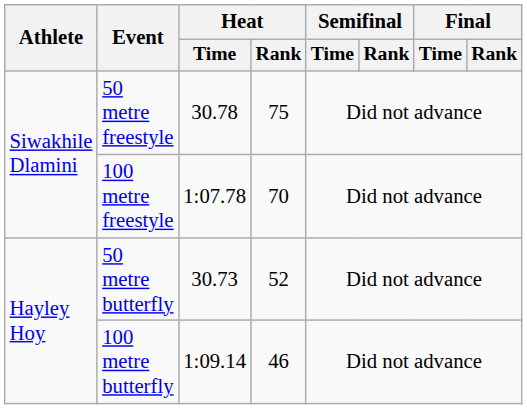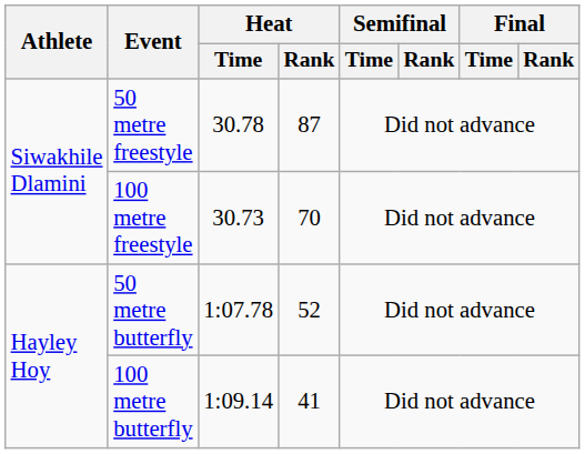 <table class="wikitable" style="text-align:center; font-size:90%; width:50%;">
 <tr>
 <th rowspan="2">Athlete</th>
 <th rowspan="2">Event</th>
 <th colspan="2">Heat</th>
 <th colspan="2">Semifinal</th>
 <th colspan="2">Final</th>
 </tr>
 <tr style="font-size:95%">
 <th>Time</th>
 <th>Rank</th>
 <th>Time</th>
 <th>Rank</th>
 <th>Time</th>
 <th>Rank</th>
 </tr>
 <tr>
 <td align=left rowspan=2><a href='#'>Siwakhile Dlamini</a></td>
 <td align=left><a href='#'>50 metre freestyle</a></td>
 <td>30.78</td>
-<td>75</td>
+<td>87</td>
 <td colspan=4>Did not advance</td>
 </tr>
 <tr>
 <td align=left><a href='#'>100 metre freestyle</a></td>
-<td>1:07.78</td>
+<td>30.73</td>
 <td>70</td>
 <td colspan=4>Did not advance</td>
 </tr>
 <tr>
 <td align=left rowspan=2><a href='#'>Hayley Hoy</a></td>
 <td align=left><a href='#'>50 metre butterfly</a></td>
-<td>30.73</td>
+<td>1:07.78</td>
 <td>52</td>
 <td colspan=4>Did not advance</td>
 </tr>
 <tr>
 <td align=left><a href='#'>100 metre butterfly</a></td>
 <td>1:09.14</td>
-<td>46</td>
+<td>41</td>
 <td colspan=4>Did not advance</td>
 </tr>
 </table>
